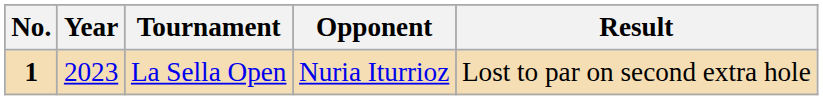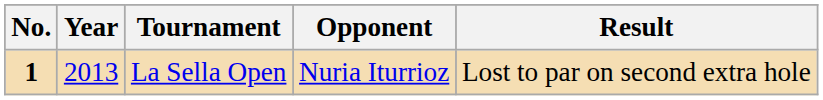 <table class="wikitable" style="font-size:95%;">
 <tr>
 <th>No.</th>
 <th>Year</th>
 <th>Tournament</th>
 <th>Opponent</th>
 <th>Result</th>
 </tr>
 <tr style="background:#F5DEB3;">
 <td align=center><strong>1</strong></td>
-<td><a href='#'>2023</a></td>
+<td><a href='#'>2013</a></td>
 <td><a href='#'>La Sella Open</a></td>
 <td> <a href='#'>Nuria Iturrioz</a></td>
 <td>Lost to par on second extra hole</td>
 </tr>
 </table>
